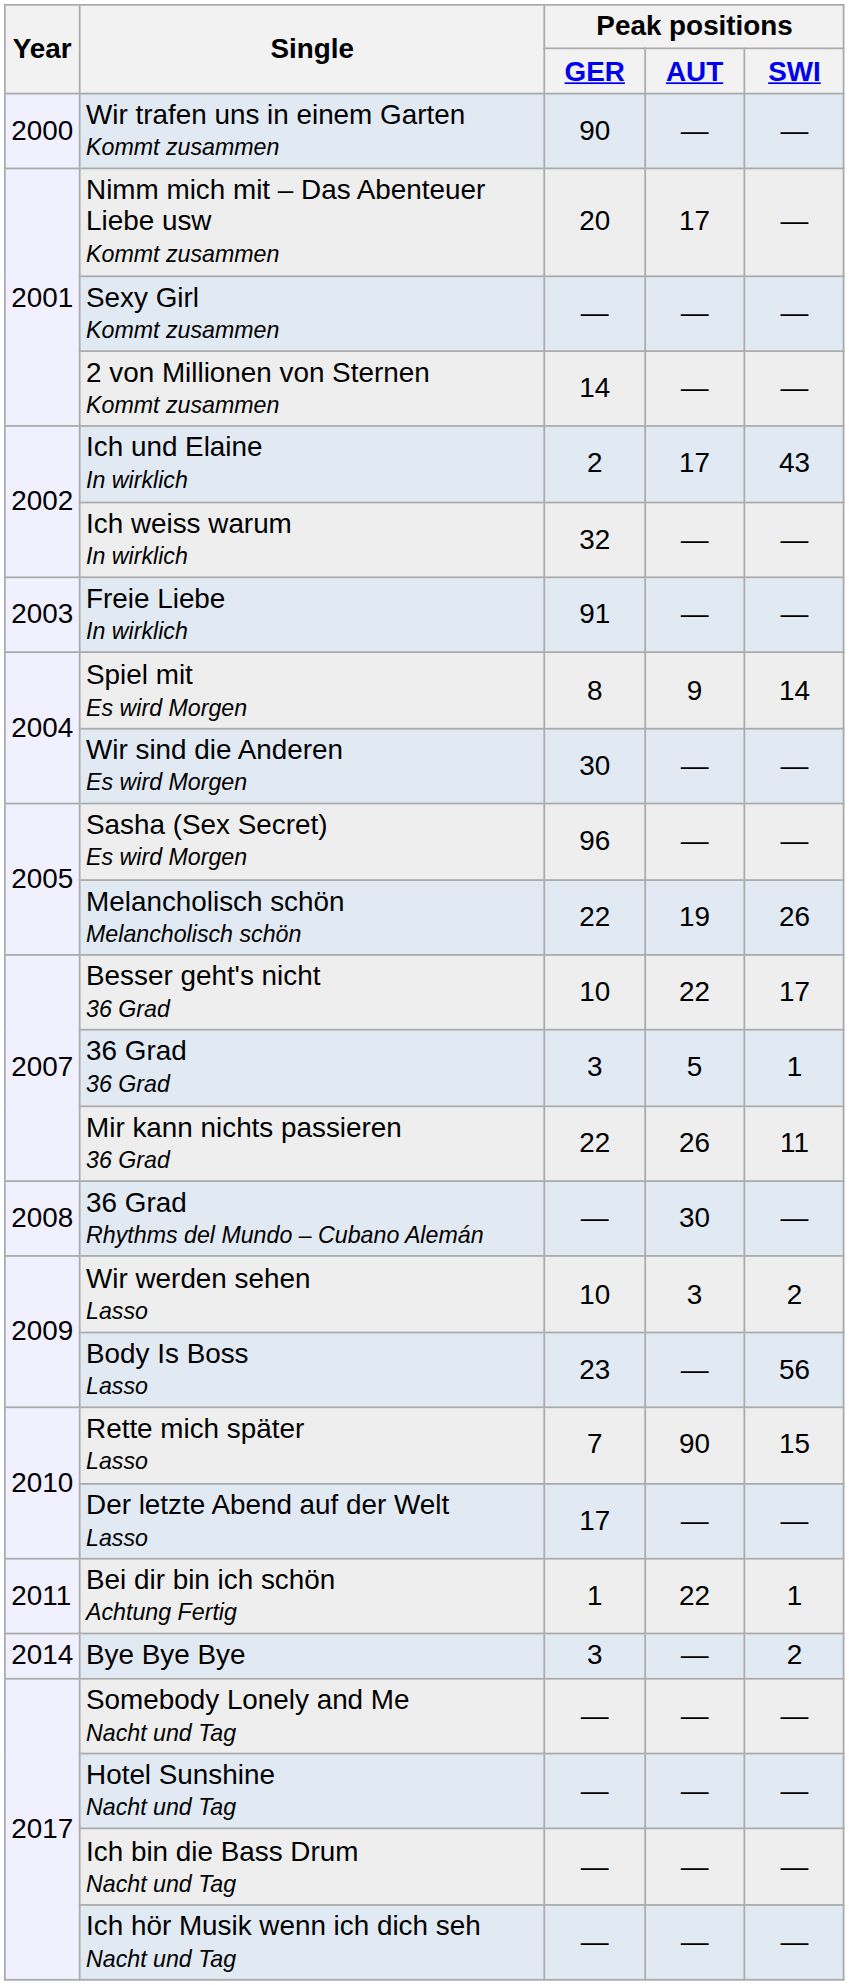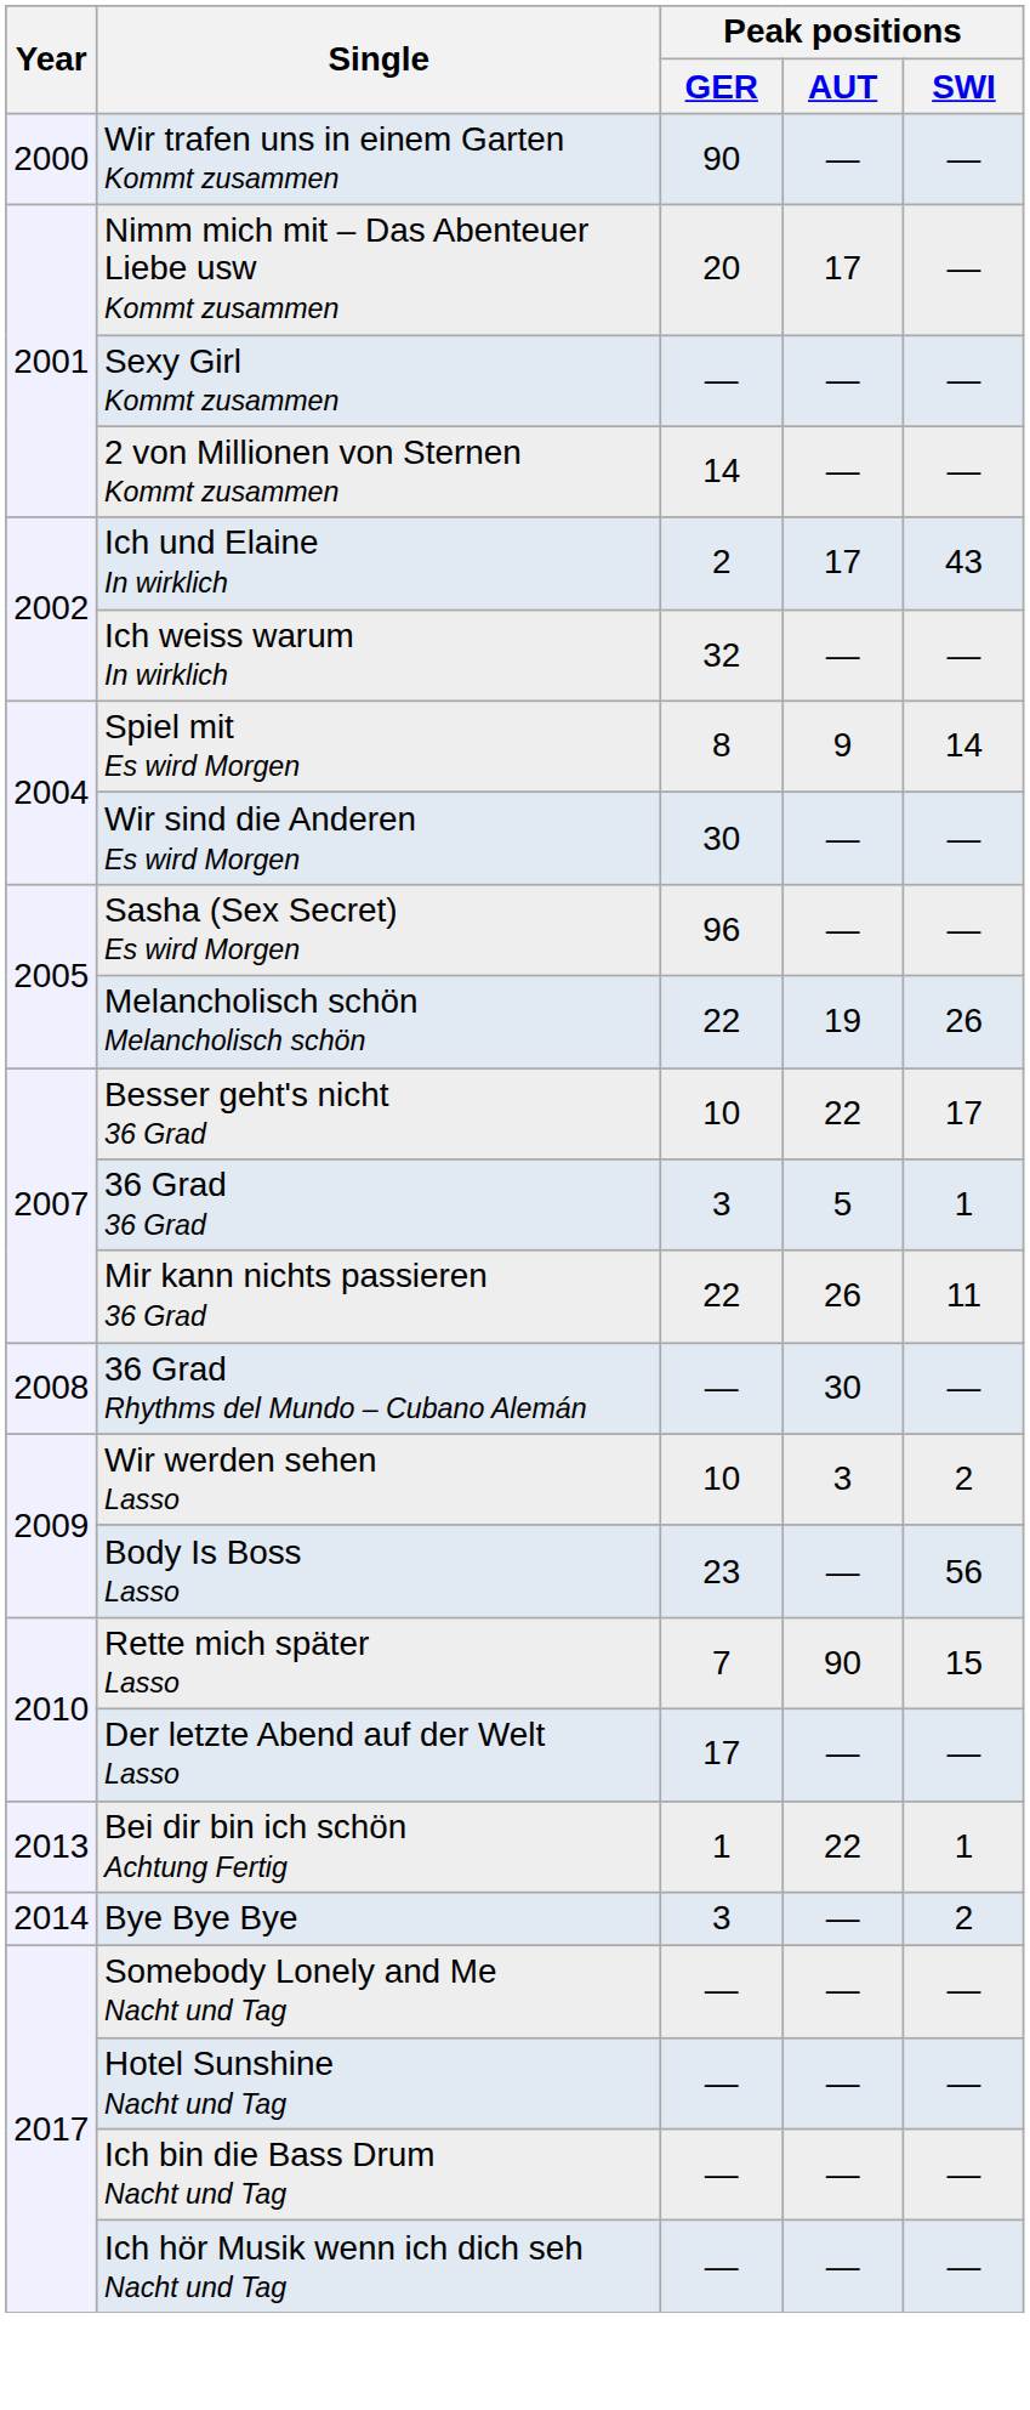 <table class="wikitable">
 <tr class="hintergrundfarbe8">
 <th rowspan="2">Year</th>
 <th width="260" rowspan="2">Single</th>
 <th colspan="3">Peak positions</th>
 </tr>
 <tr class="hintergrundfarbe8">
 <th width="50"><a href='#'>GER</a></th>
 <th width="50"><a href='#'>AUT</a></th>
 <th width="50"><a href='#'>SWI</a></th>
 </tr>
 <tr bgcolor="#E1E9F3">
 <td bgcolor="#f0f0ff">2000</td>
 <td>Wir trafen uns in einem Garten<br><small><em>Kommt zusammen</em></small></td>
 <td align="center">90</td>
 <td align="center">—</td>
 <td align="center">—</td>
 </tr>
 <tr bgcolor="#eeeeee">
 <td rowspan="3" bgcolor="#f0f0ff">2001</td>
 <td>Nimm mich mit – Das Abenteuer Liebe usw<br><small><em>Kommt zusammen</em></small></td>
 <td align="center">20</td>
 <td align="center">17</td>
 <td align="center">—</td>
 </tr>
 <tr bgcolor="#E1E9F3">
 <td>Sexy Girl<br><small><em>Kommt zusammen</em></small></td>
 <td align="center">—</td>
 <td align="center">—</td>
 <td align="center">—</td>
 </tr>
 <tr bgcolor="#eeeeee">
 <td>2 von Millionen von Sternen<br><small><em>Kommt zusammen</em></small></td>
 <td align="center">14</td>
 <td align="center">—</td>
 <td align="center">—</td>
 </tr>
 <tr bgcolor="#E1E9F3">
 <td rowspan="2" bgcolor="#f0f0ff">2002</td>
 <td>Ich und Elaine<br><small><em>In wirklich</em></small></td>
 <td align="center">2</td>
 <td align="center">17</td>
 <td align="center">43</td>
 </tr>
 <tr bgcolor="#eeeeee">
 <td>Ich weiss warum<br><small><em>In wirklich</em></small></td>
 <td align="center">32</td>
-<td align="center">—</td>
-<td align="center">—</td>
-</tr>
-<tr bgcolor="#E1E9F3">
-<td bgcolor="#f0f0ff">2003</td>
-<td>Freie Liebe<br><small><em>In wirklich</em></small></td>
-<td align="center">91</td>
 <td align="center">—</td>
 <td align="center">—</td>
 </tr>
 <tr bgcolor="#eeeeee">
 <td rowspan="2" bgcolor="#f0f0ff">2004</td>
 <td>Spiel mit<br><small><em>Es wird Morgen</em></small></td>
 <td align="center">8</td>
 <td align="center">9</td>
 <td align="center">14</td>
 </tr>
 <tr bgcolor="#E1E9F3">
 <td>Wir sind die Anderen<br><small><em>Es wird Morgen</em></small></td>
 <td align="center">30</td>
 <td align="center">—</td>
 <td align="center">—</td>
 </tr>
 <tr bgcolor="#eeeeee">
 <td rowspan="2" bgcolor="#f0f0ff">2005</td>
 <td>Sasha (Sex Secret)<br><small><em>Es wird Morgen</em></small></td>
 <td align="center">96</td>
 <td align="center">—</td>
 <td align="center">—</td>
 </tr>
 <tr bgcolor="#E1E9F3">
 <td>Melancholisch schön<br><small><em>Melancholisch schön</em></small></td>
 <td align="center">22</td>
 <td align="center">19</td>
 <td align="center">26</td>
 </tr>
 <tr bgcolor="#eeeeee">
 <td rowspan="3" bgcolor="#f0f0ff">2007</td>
 <td>Besser geht's nicht<br><small><em>36 Grad</em></small></td>
 <td align="center">10</td>
 <td align="center">22</td>
 <td align="center">17</td>
 </tr>
 <tr bgcolor="#E1E9F3">
 <td>36 Grad<br><small><em>36 Grad</em></small></td>
 <td align="center">3</td>
 <td align="center">5</td>
 <td align="center">1</td>
 </tr>
 <tr bgcolor="#eeeeee">
 <td>Mir kann nichts passieren<br><small><em>36 Grad</em></small></td>
 <td align="center">22</td>
 <td align="center">26</td>
 <td align="center">11</td>
 </tr>
 <tr bgcolor="#E1E9F3">
 <td bgcolor="#f0f0ff">2008</td>
 <td>36 Grad<br><small><em>Rhythms del Mundo – Cubano Alemán</em></small></td>
 <td align="center">—</td>
 <td align="center">30</td>
 <td align="center">—</td>
 </tr>
 <tr bgcolor="#eeeeee">
 <td rowspan="2" bgcolor="#f0f0ff">2009</td>
 <td>Wir werden sehen<br><small><em>Lasso</em></small></td>
 <td align="center">10</td>
 <td align="center">3</td>
 <td align="center">2</td>
 </tr>
 <tr bgcolor="#E1E9F3">
 <td>Body Is Boss<br><small><em>Lasso</em></small></td>
 <td align="center">23</td>
 <td align="center">—</td>
 <td align="center">56</td>
 </tr>
 <tr bgcolor="#eeeeee">
 <td rowspan="2" bgcolor="#f0f0ff">2010</td>
 <td>Rette mich später<br><small><em>Lasso</em></small></td>
 <td align="center">7</td>
 <td align="center">90</td>
 <td align="center">15</td>
 </tr>
 <tr bgcolor="#E1E9F3">
 <td>Der letzte Abend auf der Welt<br><small><em>Lasso</em></small></td>
 <td align="center">17</td>
 <td align="center">—</td>
 <td align="center">—</td>
 </tr>
 <tr bgcolor="#eeeeee">
-<td bgcolor="#f0f0ff">2011</td>
+<td bgcolor="#f0f0ff">2013</td>
 <td>Bei dir bin ich schön<br><small><em>Achtung Fertig</em></small></td>
 <td align="center">1</td>
 <td align="center">22</td>
 <td align="center">1</td>
 </tr>
 <tr bgcolor="#E1E9F3">
 <td bgcolor="#f0f0ff">2014</td>
 <td>Bye Bye Bye</td>
 <td align="center">3</td>
 <td align="center">—</td>
 <td align="center">2</td>
 </tr>
 <tr bgcolor="#eeeeee">
 <td rowspan="4" bgcolor="#f0f0ff">2017</td>
 <td>Somebody Lonely and Me<br><small><em>Nacht und Tag</em></small></td>
 <td align="center">—</td>
 <td align="center">—</td>
 <td align="center">—</td>
 </tr>
 <tr bgcolor="#E1E9F3">
 <td>Hotel Sunshine<br><small><em>Nacht und Tag</em></small></td>
 <td align="center">—</td>
 <td align="center">—</td>
 <td align="center">—</td>
 </tr>
 <tr bgcolor="#eeeeee">
 <td>Ich bin die Bass Drum<br><small><em>Nacht und Tag</em></small></td>
 <td align="center">—</td>
 <td align="center">—</td>
 <td align="center">—</td>
 </tr>
 <tr bgcolor="#E1E9F3">
 <td>Ich hör Musik wenn ich dich seh<br><small><em>Nacht und Tag</em></small></td>
 <td align="center">—</td>
 <td align="center">—</td>
 <td align="center">—</td>
 </tr>
 </table>
